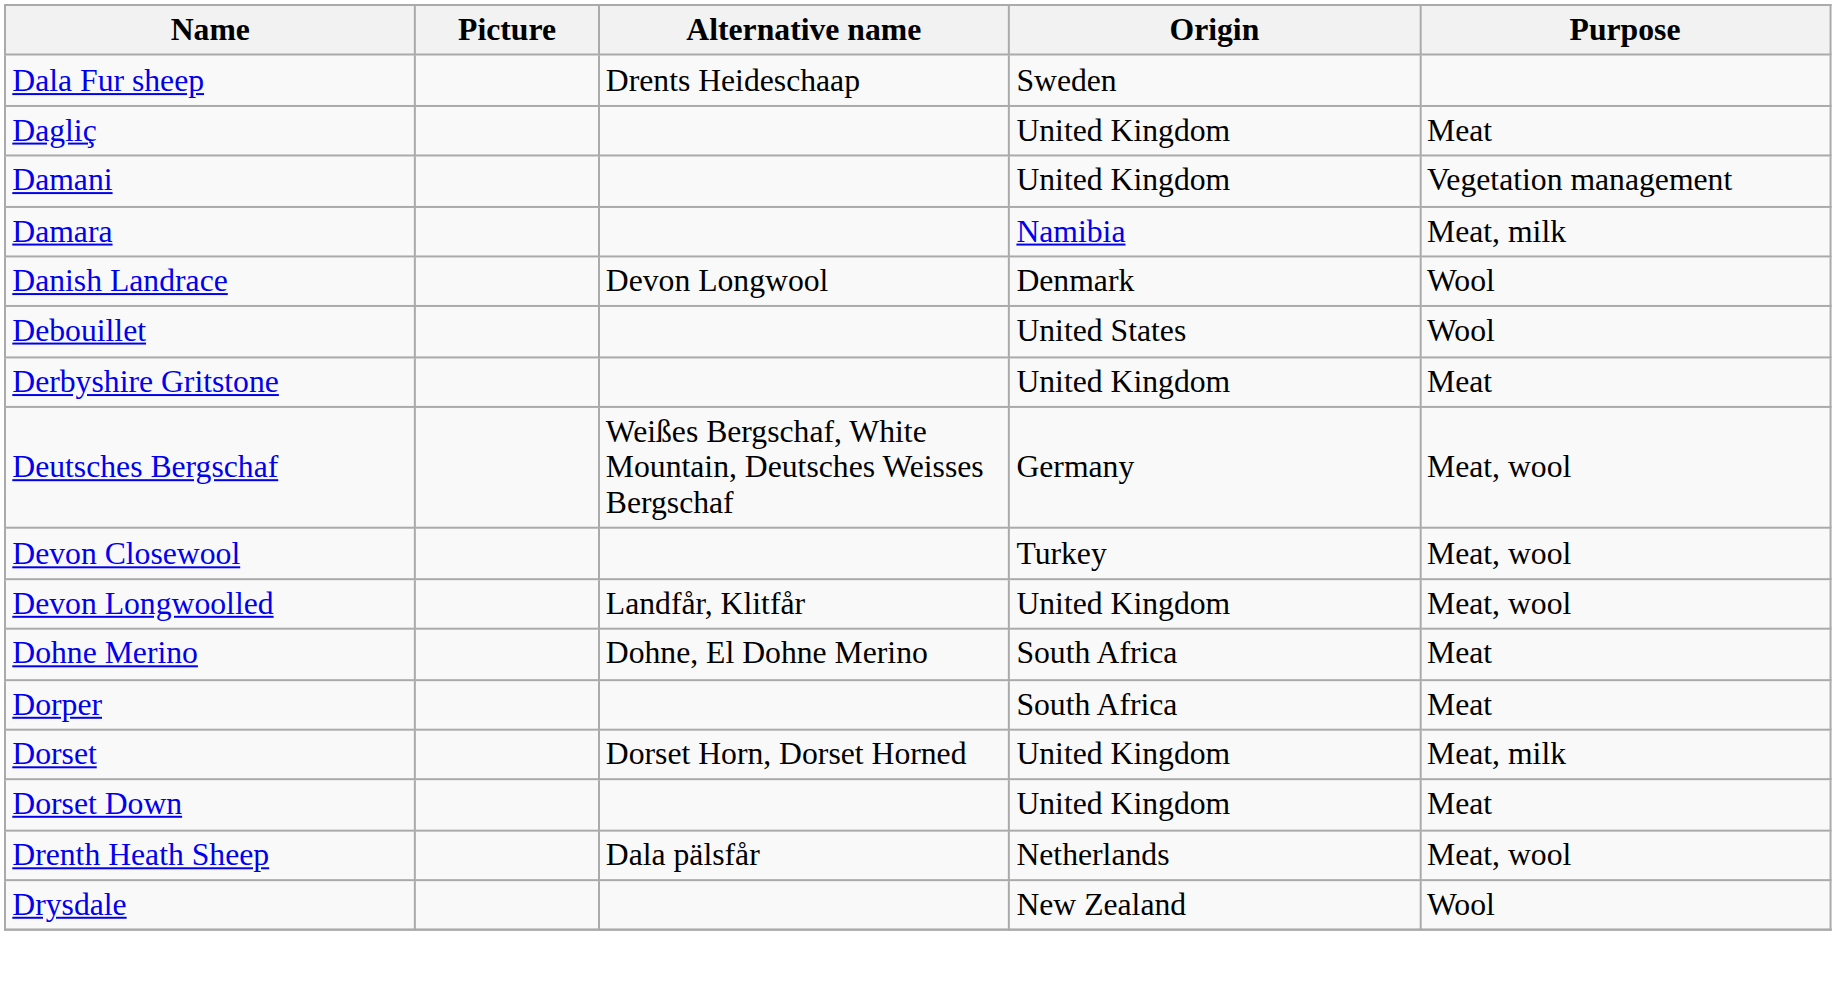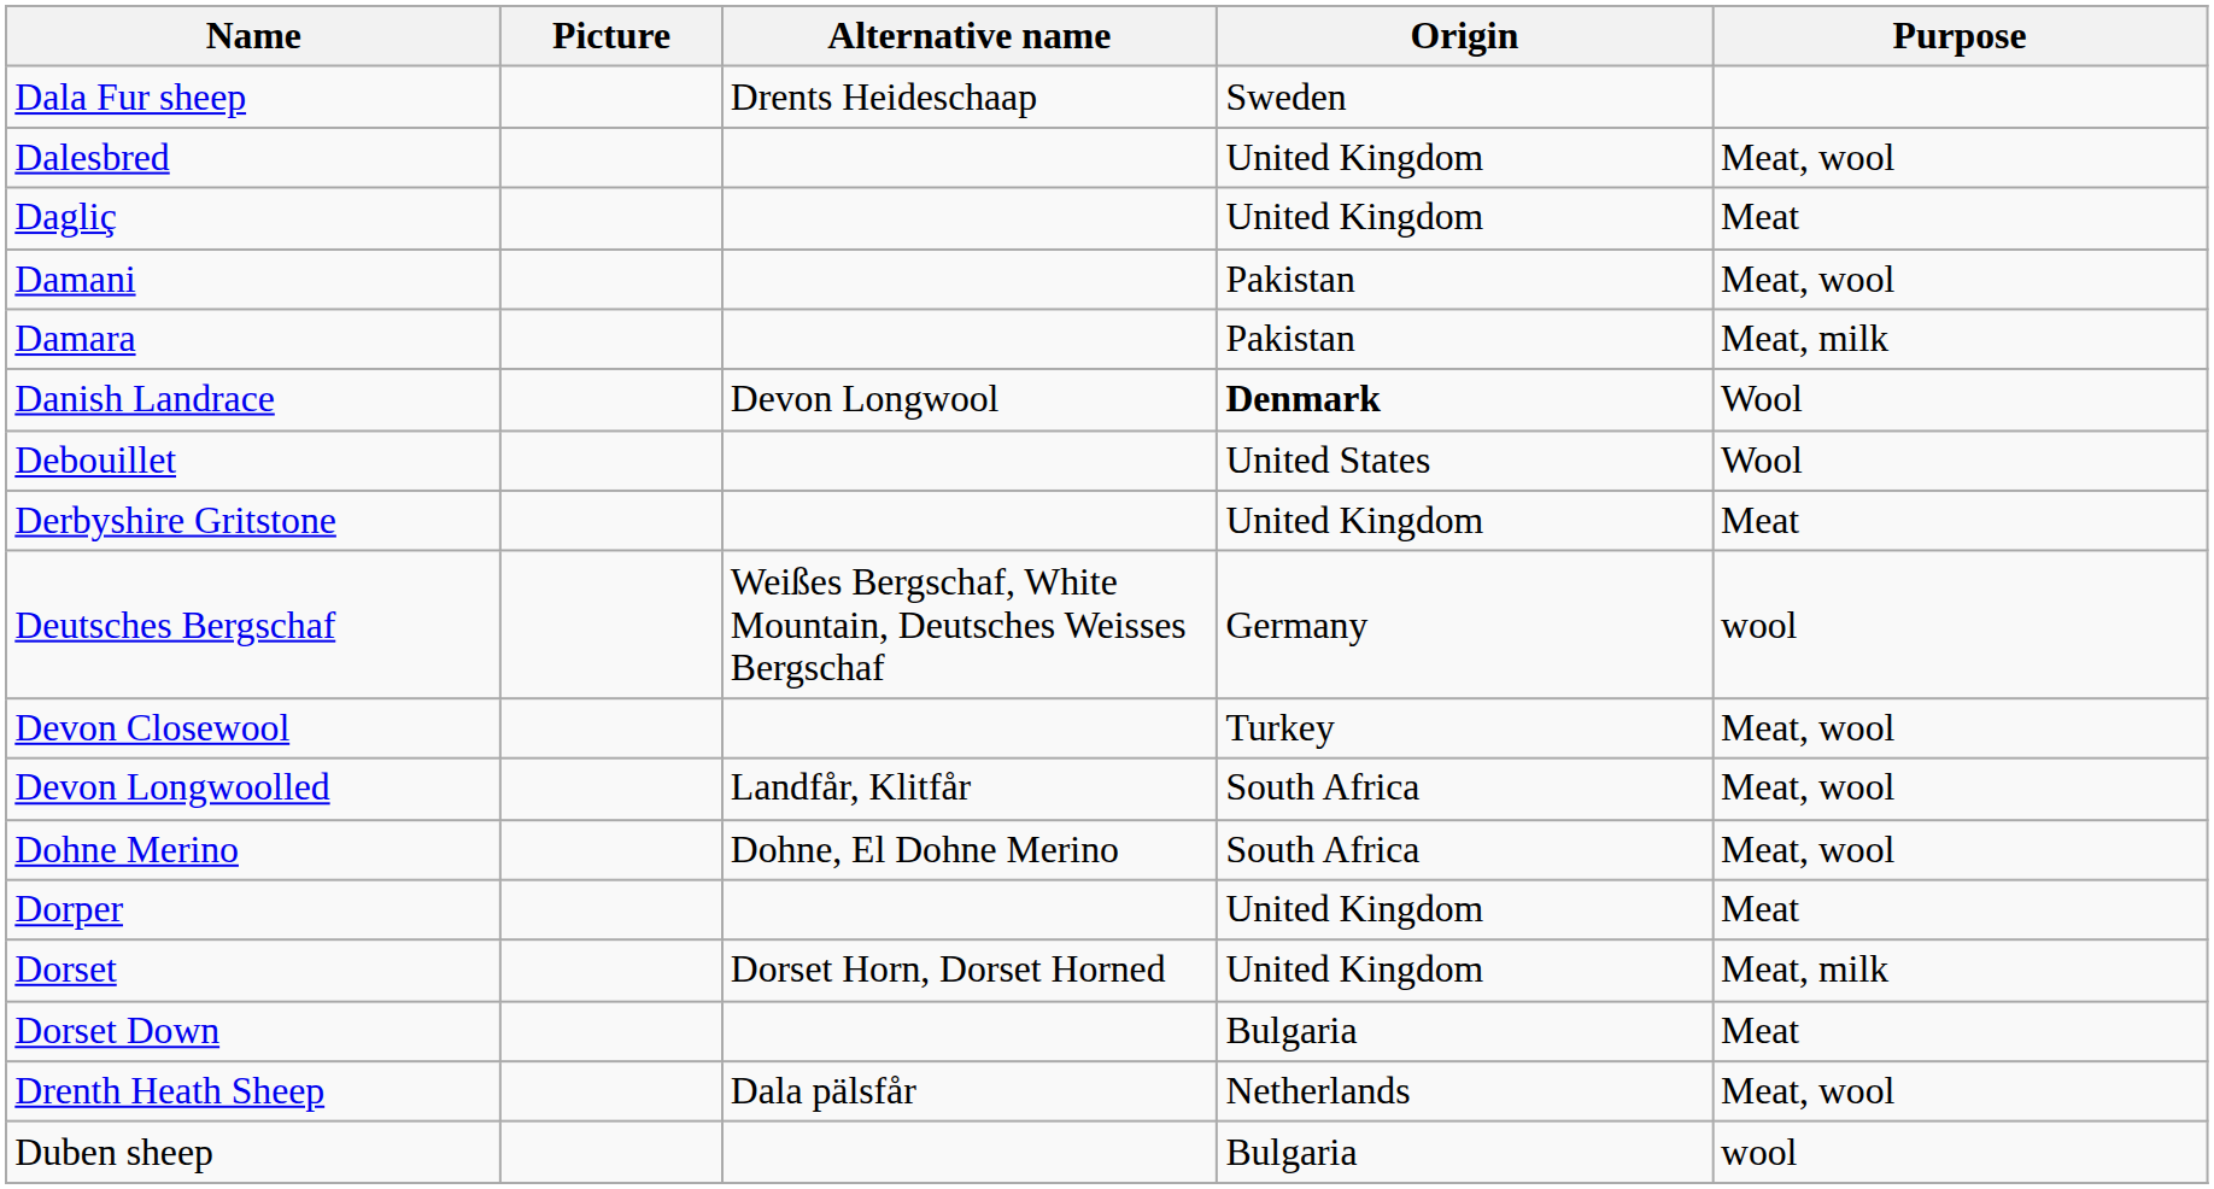 <table class="wikitable sortable">
 <tr>
 <th width="200">Name</th>
 <th width="85">Picture</th>
 <th width="200">Alternative name</th>
 <th width="200">Origin</th>
 <th width="200">Purpose</th>
 </tr>
 <tr>
 <td><a href='#'>Dala Fur sheep</a></td>
 <td></td>
 <td>Drents Heideschaap</td>
 <td>Sweden</td>
 <td></td>
 </tr>
 <tr>
+<td><a href='#'>Dalesbred</a></td>
+<td></td>
+<td></td>
+<td>United Kingdom</td>
+<td>Meat, wool</td>
+</tr>
+<tr>
 <td><a href='#'>Dagliç</a></td>
 <td></td>
 <td></td>
 <td>United Kingdom</td>
 <td>Meat</td>
 </tr>
 <tr>
 <td><a href='#'>Damani</a></td>
 <td></td>
 <td></td>
-<td>United Kingdom</td>
-<td>Vegetation management</td>
+<td>Pakistan</td>
+<td>Meat, wool</td>
 </tr>
 <tr>
 <td><a href='#'>Damara</a></td>
 <td></td>
 <td></td>
-<td><a href='#'>Namibia</a></td>
+<td>Pakistan</td>
 <td>Meat, milk</td>
 </tr>
 <tr>
 <td><a href='#'>Danish Landrace</a></td>
 <td></td>
 <td>Devon Longwool</td>
-<td>Denmark</td>
+<td><strong>Denmark</strong></td>
 <td>Wool</td>
 </tr>
 <tr>
 <td><a href='#'>Debouillet</a></td>
 <td></td>
 <td></td>
 <td>United States</td>
 <td>Wool</td>
 </tr>
 <tr>
 <td><a href='#'>Derbyshire Gritstone</a></td>
 <td></td>
 <td></td>
 <td>United Kingdom</td>
 <td>Meat</td>
 </tr>
 <tr>
 <td><a href='#'>Deutsches Bergschaf</a></td>
 <td></td>
 <td>Weißes Bergschaf, White Mountain, Deutsches Weisses Bergschaf</td>
 <td>Germany</td>
-<td>Meat, wool</td>
+<td>wool</td>
 </tr>
 <tr>
 <td><a href='#'>Devon Closewool</a></td>
 <td></td>
 <td></td>
 <td>Turkey</td>
 <td>Meat, wool</td>
 </tr>
 <tr>
 <td><a href='#'>Devon Longwoolled</a></td>
 <td></td>
 <td>Landfår, Klitfår</td>
-<td>United Kingdom</td>
+<td>South Africa</td>
 <td>Meat, wool</td>
 </tr>
 <tr>
 <td><a href='#'>Dohne Merino</a></td>
 <td></td>
 <td>Dohne, El Dohne Merino</td>
 <td>South Africa</td>
-<td>Meat</td>
+<td>Meat, wool</td>
 </tr>
 <tr>
 <td><a href='#'>Dorper</a></td>
 <td></td>
 <td></td>
-<td>South Africa</td>
+<td>United Kingdom</td>
 <td>Meat</td>
 </tr>
 <tr>
 <td><a href='#'>Dorset</a></td>
 <td></td>
 <td>Dorset Horn, Dorset Horned</td>
 <td>United Kingdom</td>
 <td>Meat, milk</td>
 </tr>
 <tr>
 <td><a href='#'>Dorset Down</a></td>
 <td></td>
 <td></td>
-<td>United Kingdom</td>
+<td>Bulgaria</td>
 <td>Meat</td>
 </tr>
 <tr>
 <td><a href='#'>Drenth Heath Sheep</a></td>
 <td></td>
 <td>Dala pälsfår</td>
 <td>Netherlands</td>
 <td>Meat, wool</td>
 </tr>
 <tr>
-<td><a href='#'>Drysdale</a></td>
+<td>Duben sheep</td>
 <td></td>
 <td></td>
-<td>New Zealand</td>
-<td>Wool</td>
+<td>Bulgaria</td>
+<td>wool</td>
 </tr>
 <tr>
 </tr>
 </table>
